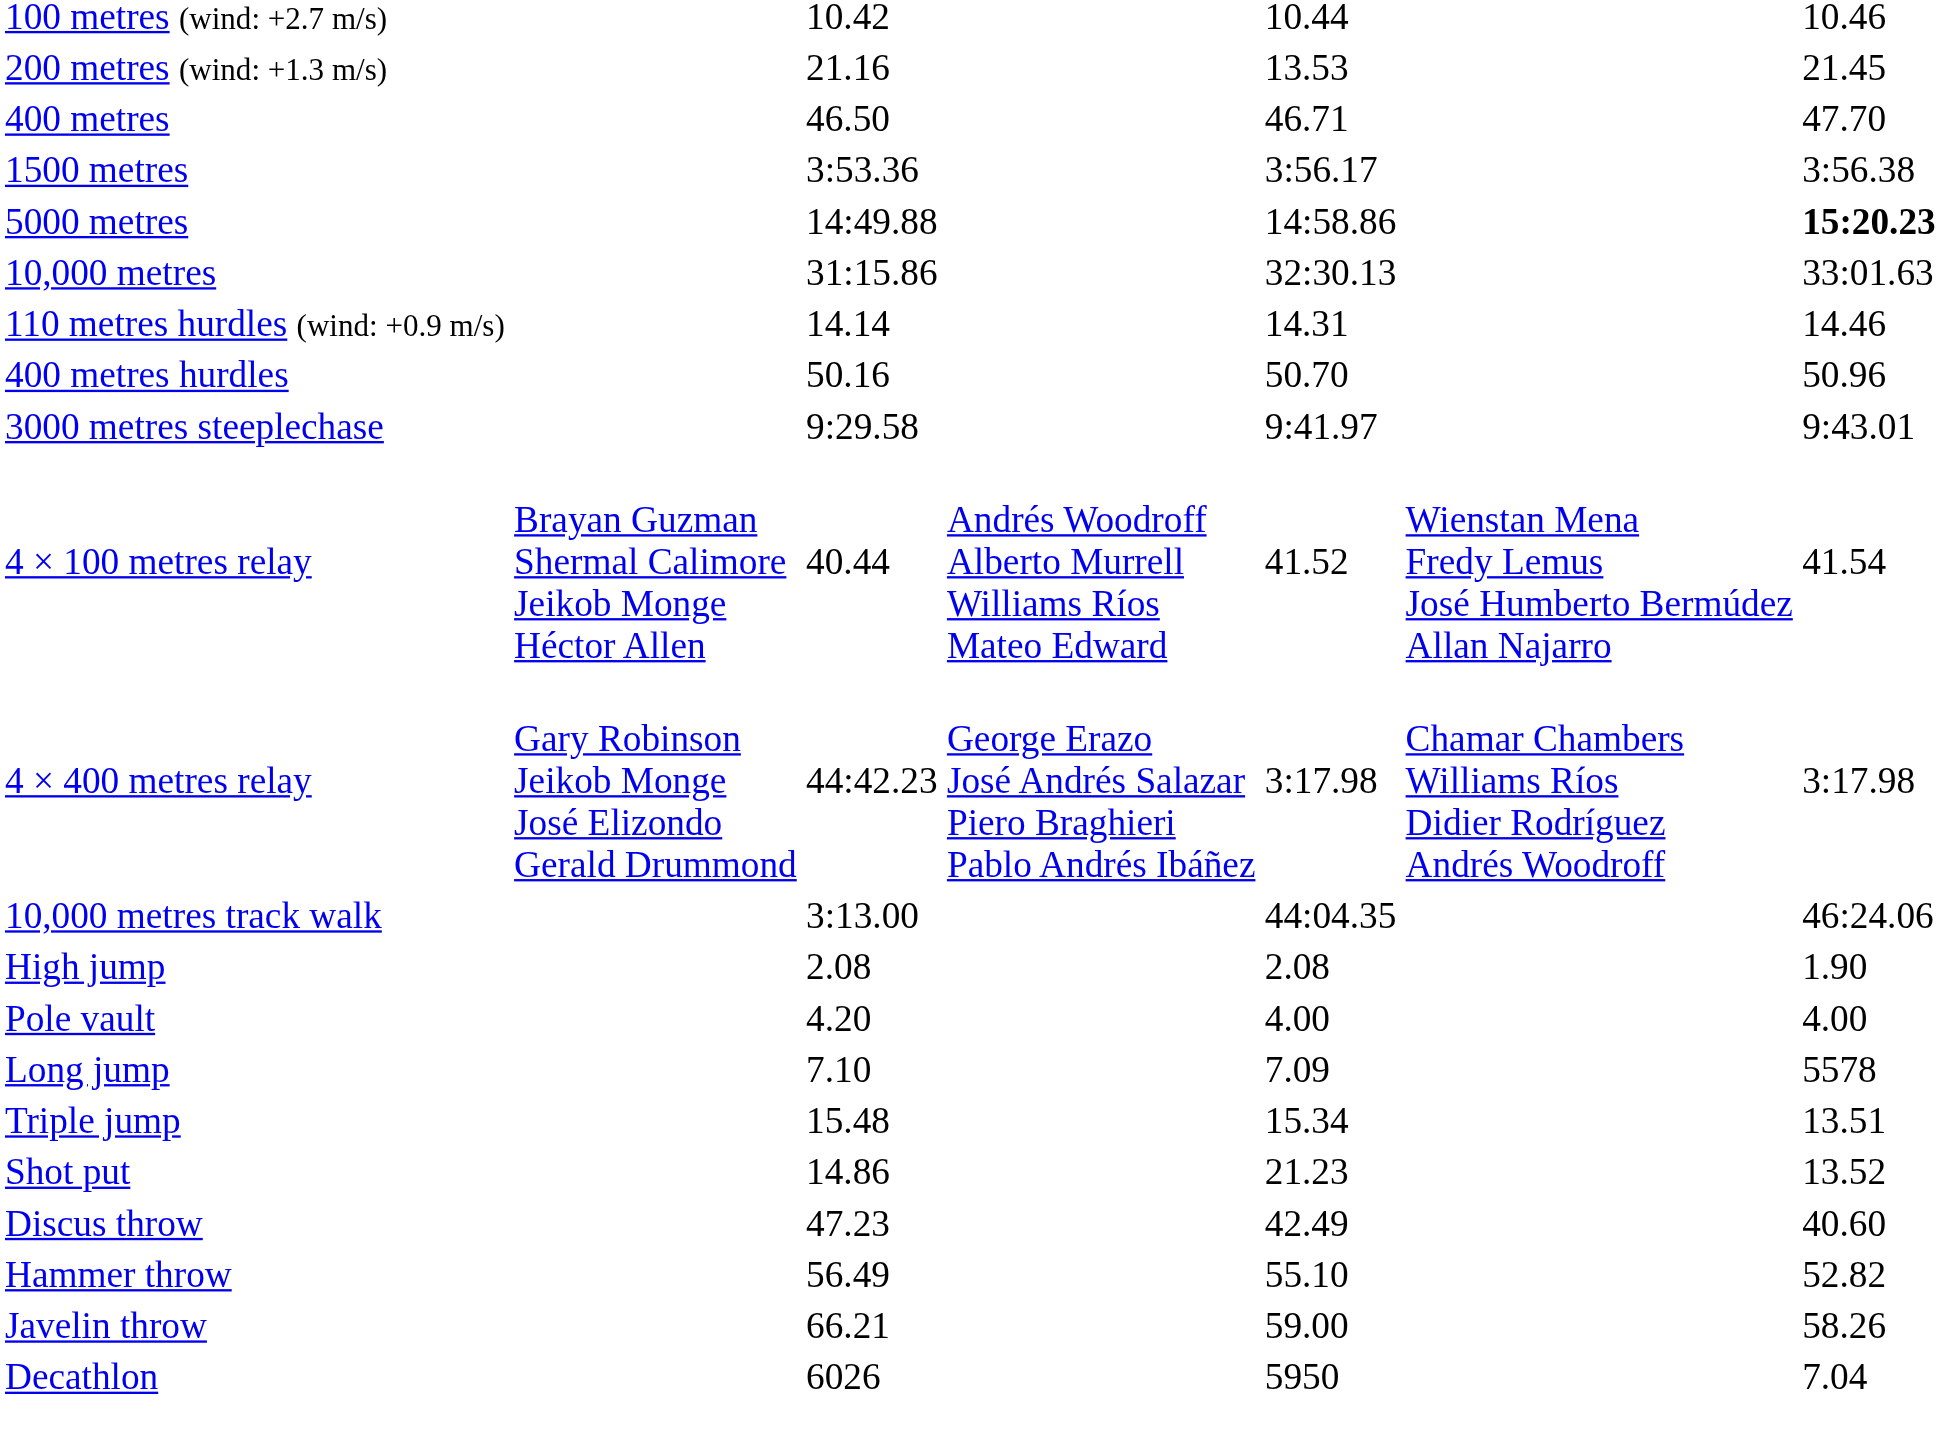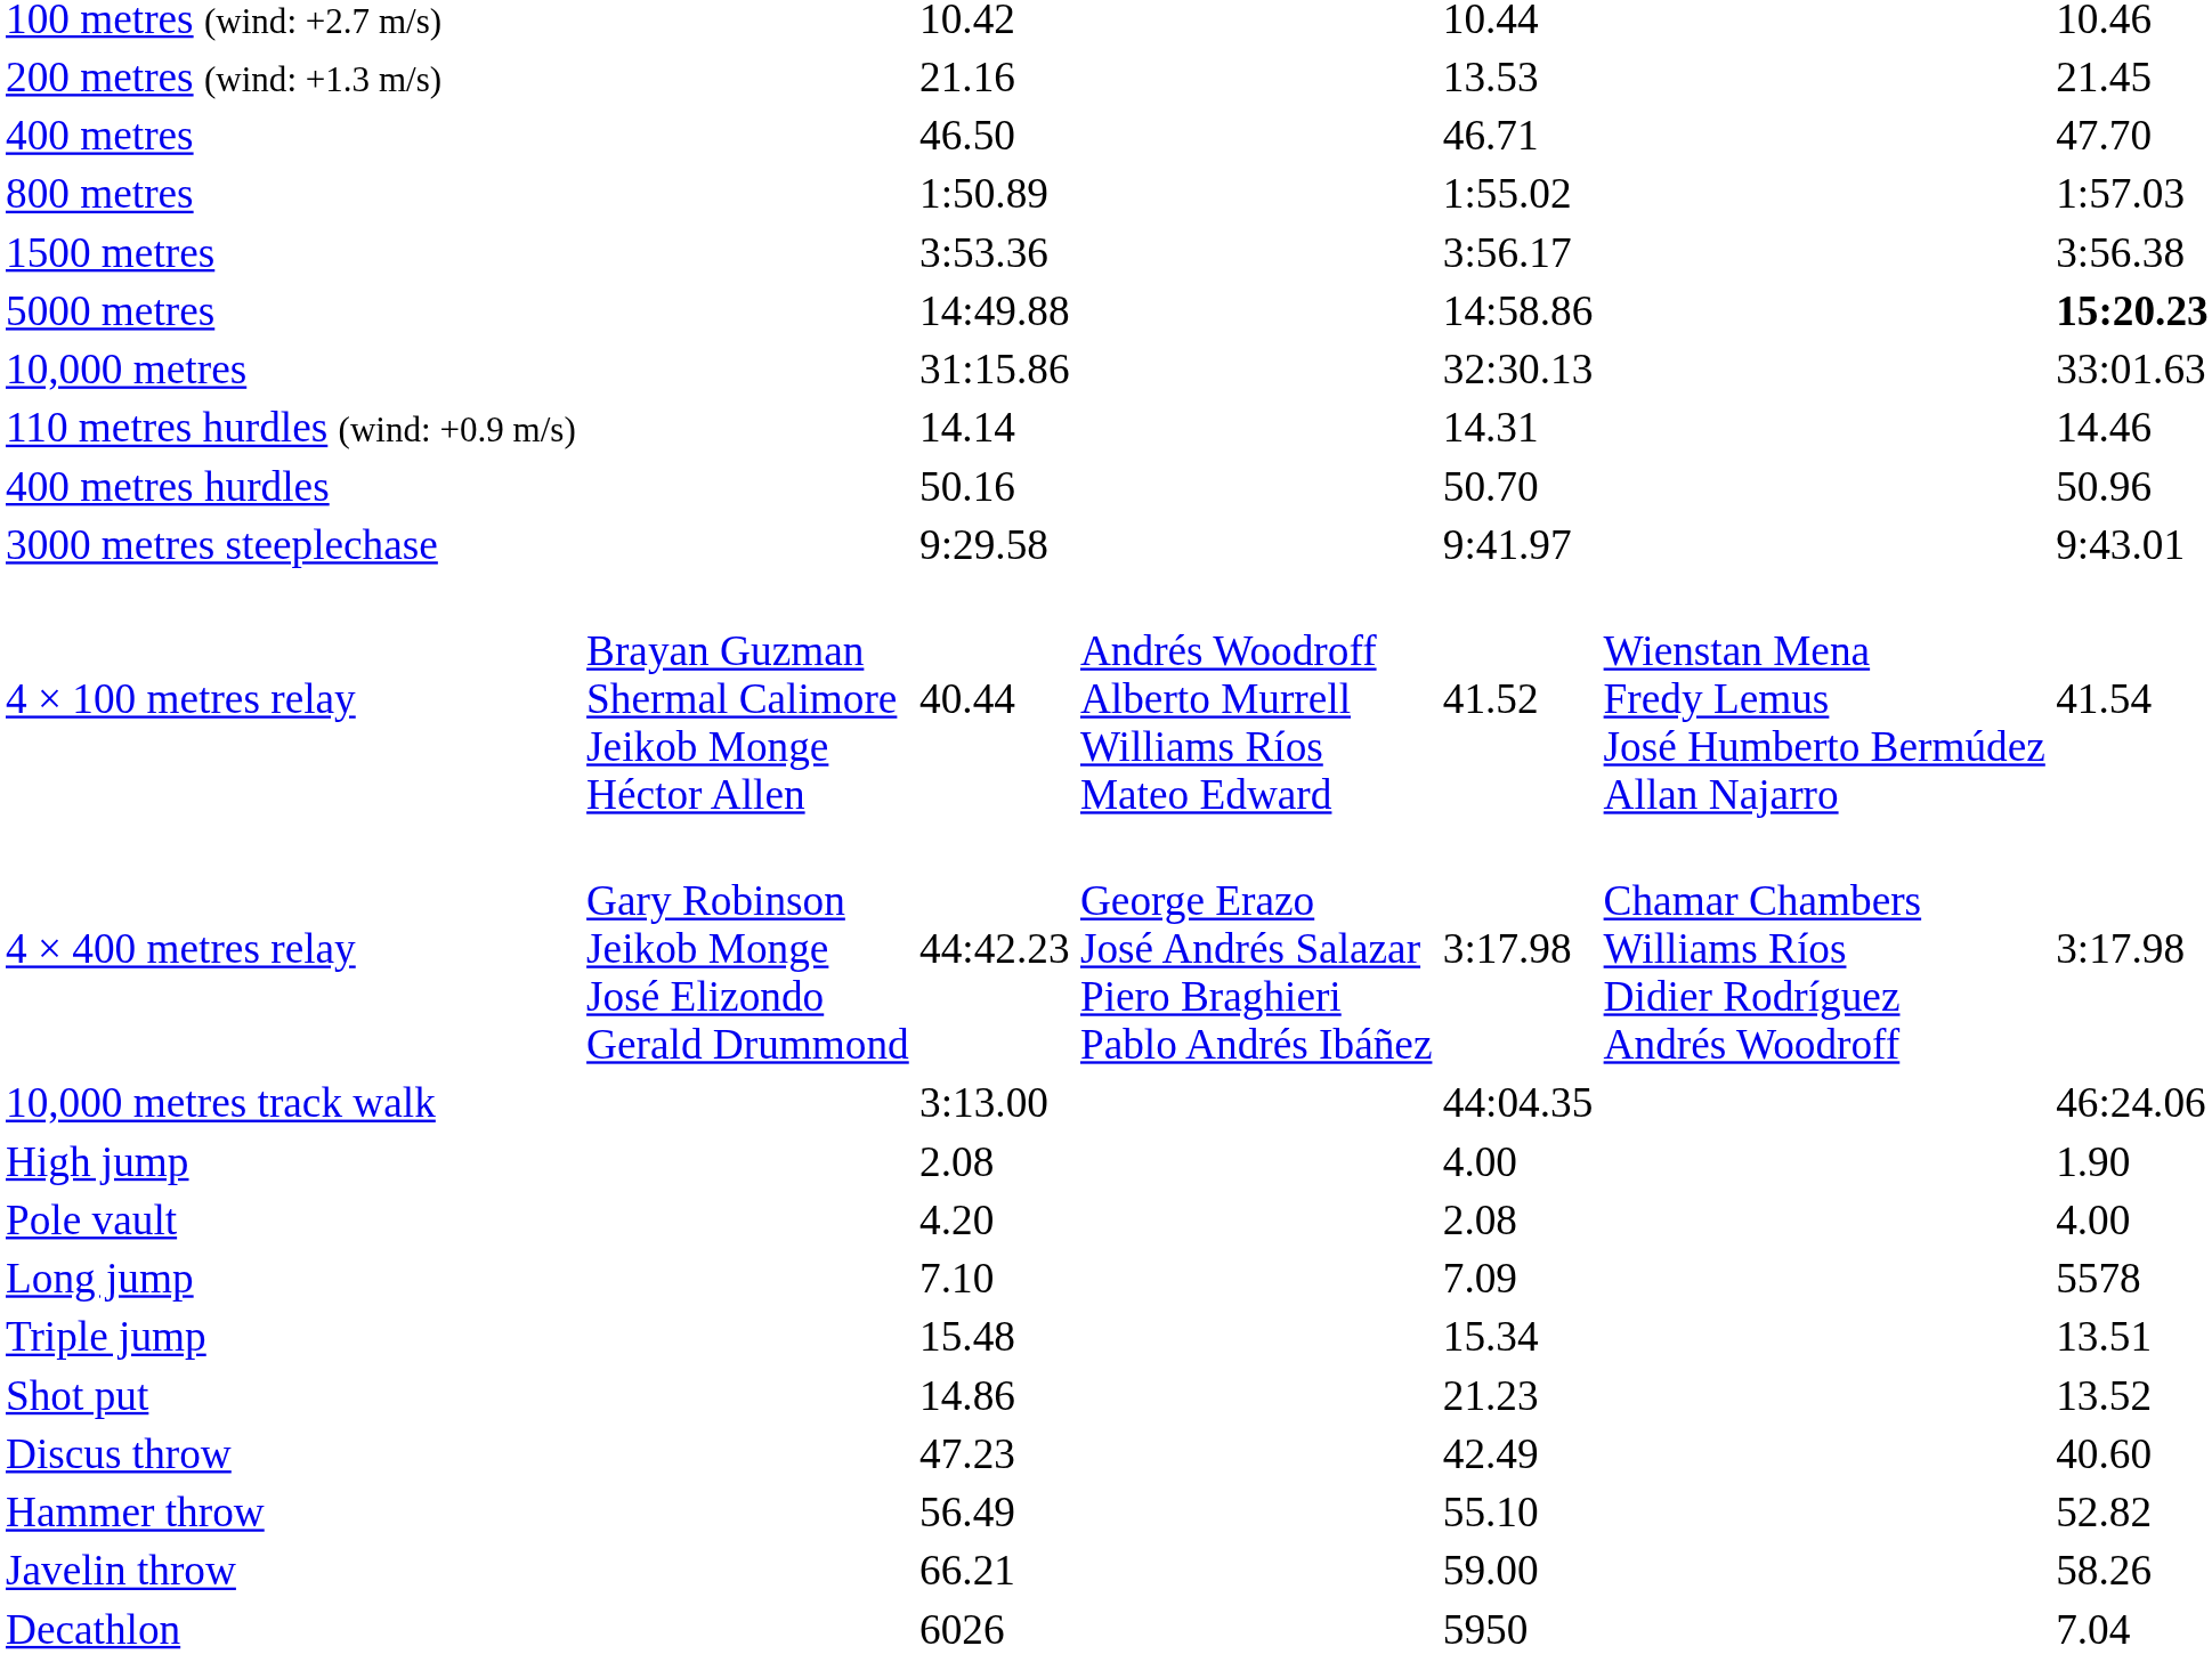 <table>
 <tr>
 <td><a href='#'>100 metres</a> <small>(wind: +2.7 m/s)</small></td>
 <td align=left></td>
 <td>10.42</td>
 <td align=left></td>
 <td>10.44</td>
 <td align=left></td>
 <td>10.46</td>
 </tr>
 <tr>
 <td><a href='#'>200 metres</a> <small>(wind: +1.3 m/s)</small></td>
 <td align=left></td>
 <td>21.16</td>
 <td align=left></td>
 <td>13.53</td>
 <td align=left></td>
 <td>21.45</td>
 </tr>
 <tr>
 <td><a href='#'>400 metres</a></td>
 <td align=left></td>
 <td>46.50</td>
 <td align=left></td>
 <td>46.71</td>
 <td align=left></td>
 <td>47.70</td>
+</tr>
+<tr>
+<td><a href='#'>800 metres</a></td>
+<td align=left></td>
+<td>1:50.89</td>
+<td align=left></td>
+<td>1:55.02</td>
+<td align=left></td>
+<td>1:57.03</td>
 </tr>
 <tr>
 <td><a href='#'>1500 metres</a></td>
 <td align=left></td>
 <td>3:53.36</td>
 <td align=left></td>
 <td>3:56.17</td>
 <td align=left></td>
 <td>3:56.38</td>
 </tr>
 <tr>
 <td><a href='#'>5000 metres</a></td>
 <td align=left></td>
 <td>14:49.88</td>
 <td align=left></td>
 <td>14:58.86</td>
 <td align=left></td>
 <td><strong>15:20.23</strong></td>
 </tr>
 <tr>
 <td><a href='#'>10,000 metres</a></td>
 <td align=left></td>
 <td>31:15.86</td>
 <td align=left></td>
 <td>32:30.13</td>
 <td align=left></td>
 <td>33:01.63</td>
 </tr>
 <tr>
 <td><a href='#'>110 metres hurdles</a> <small>(wind: +0.9 m/s)</small></td>
 <td align=left></td>
 <td>14.14</td>
 <td align=left></td>
 <td>14.31</td>
 <td align=left></td>
 <td>14.46</td>
 </tr>
 <tr>
 <td><a href='#'>400 metres hurdles</a></td>
 <td align=left></td>
 <td>50.16</td>
 <td align=left></td>
 <td>50.70</td>
 <td align=left></td>
 <td>50.96</td>
 </tr>
 <tr>
 <td><a href='#'>3000 metres steeplechase</a></td>
 <td align=left></td>
 <td>9:29.58</td>
 <td align=left></td>
 <td>9:41.97</td>
 <td align=left></td>
 <td>9:43.01</td>
 </tr>
 <tr>
 <td><a href='#'>4 × 100 metres relay</a></td>
 <td> <br> <a href='#'>Brayan Guzman</a><br><a href='#'>Shermal Calimore</a><br><a href='#'>Jeikob Monge</a><br><a href='#'>Héctor Allen</a></td>
 <td>40.44 </td>
 <td> <br> <a href='#'>Andrés Woodroff</a><br><a href='#'>Alberto Murrell</a><br><a href='#'>Williams Ríos</a><br><a href='#'>Mateo Edward</a></td>
 <td>41.52</td>
 <td> <br> <a href='#'>Wienstan Mena</a><br><a href='#'>Fredy Lemus</a><br><a href='#'>José Humberto Bermúdez</a><br><a href='#'>Allan Najarro</a></td>
 <td>41.54</td>
 </tr>
 <tr>
 <td><a href='#'>4 × 400 metres relay</a></td>
 <td> <br> <a href='#'>Gary Robinson</a><br><a href='#'>Jeikob Monge</a><br><a href='#'>José Elizondo</a><br><a href='#'>Gerald Drummond</a></td>
 <td>44:42.23</td>
 <td> <br> <a href='#'>George Erazo</a><br><a href='#'>José Andrés Salazar</a><br><a href='#'>Piero Braghieri</a><br><a href='#'>Pablo Andrés Ibáñez</a></td>
 <td>3:17.98</td>
 <td> <br> <a href='#'>Chamar Chambers</a><br><a href='#'>Williams Ríos</a><br><a href='#'>Didier Rodríguez</a><br><a href='#'>Andrés Woodroff</a></td>
 <td>3:17.98</td>
 </tr>
 <tr>
 <td><a href='#'>10,000 metres track walk</a></td>
 <td align=left></td>
 <td>3:13.00</td>
 <td align=left></td>
 <td>44:04.35</td>
 <td align=left></td>
 <td>46:24.06</td>
 </tr>
 <tr>
 <td><a href='#'>High jump</a></td>
 <td align=left></td>
 <td>2.08</td>
 <td align=left></td>
-<td>2.08</td>
+<td>4.00</td>
 <td align=left></td>
 <td>1.90</td>
 </tr>
 <tr>
 <td><a href='#'>Pole vault</a></td>
 <td align=left></td>
 <td>4.20</td>
 <td align=left></td>
-<td>4.00</td>
+<td>2.08</td>
 <td align=left></td>
 <td>4.00</td>
 </tr>
 <tr>
 <td><a href='#'>Long jump</a></td>
 <td align=left></td>
 <td>7.10</td>
 <td align=left></td>
 <td>7.09</td>
 <td align=left></td>
 <td>5578</td>
 </tr>
 <tr>
 <td><a href='#'>Triple jump</a></td>
 <td align=left></td>
 <td>15.48</td>
 <td align=left></td>
 <td>15.34</td>
 <td align=left></td>
 <td>13.51</td>
 </tr>
 <tr>
 <td><a href='#'>Shot put</a></td>
 <td align=left></td>
 <td>14.86</td>
 <td align=left></td>
 <td>21.23</td>
 <td align=left></td>
 <td>13.52</td>
 </tr>
 <tr>
 <td><a href='#'>Discus throw</a></td>
 <td align=left></td>
 <td>47.23</td>
 <td align=left></td>
 <td>42.49</td>
 <td align=left></td>
 <td>40.60</td>
 </tr>
 <tr>
 <td><a href='#'>Hammer throw</a></td>
 <td align=left></td>
 <td>56.49</td>
 <td align=left></td>
 <td>55.10</td>
 <td align=left></td>
 <td>52.82</td>
 </tr>
 <tr>
 <td><a href='#'>Javelin throw</a></td>
 <td align=left></td>
 <td>66.21</td>
 <td align=left></td>
 <td>59.00</td>
 <td align=left></td>
 <td>58.26</td>
 </tr>
 <tr>
 <td><a href='#'>Decathlon</a></td>
 <td align=left></td>
 <td>6026</td>
 <td align=left></td>
 <td>5950</td>
 <td align=left></td>
 <td>7.04</td>
 </tr>
 </table>
